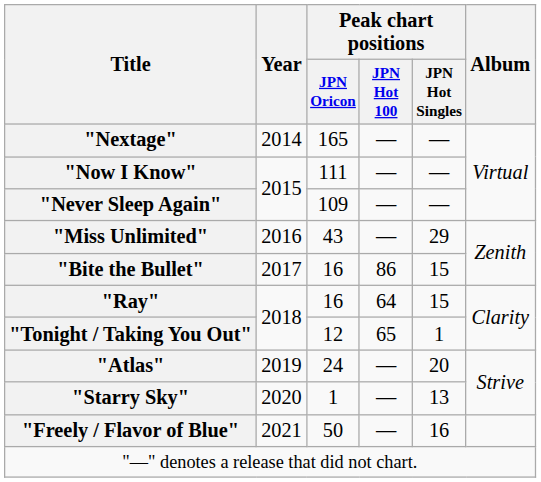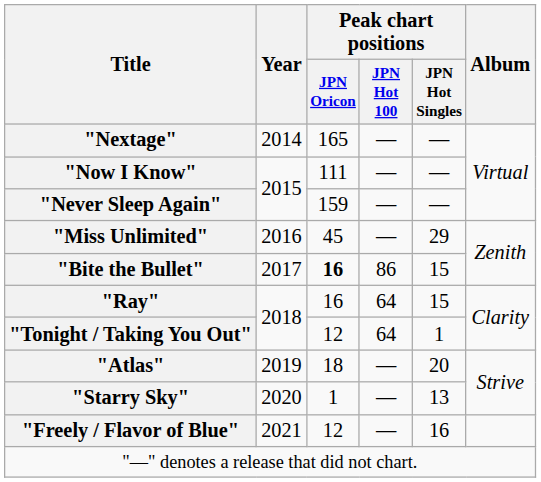 <table class="wikitable plainrowheaders">
 <tr>
 <th scope="col" rowspan="2">Title</th>
 <th scope="col" rowspan="2">Year</th>
 <th scope="col" colspan="3">Peak chart positions</th>
 <th scope="col" rowspan="2">Album</th>
 </tr>
 <tr>
 <th scope="col" style="width:3em;font-size:75%;"><a href='#'>JPN<br>Oricon</a><br></th>
 <th scope="col" style="width:3em;font-size:75%"><a href='#'>JPN<br>Hot<br>100</a><br></th>
 <th scope="col" style="width:3em;font-size:75%">JPN<br>Hot<br>Singles<br></th>
 </tr>
 <tr>
 <th scope="row">"Nextage"</th>
 <td align="center">2014</td>
 <td align="center">165</td>
 <td align="center">—</td>
 <td align="center">—</td>
 <td align="center" rowspan="3"><em>Virtual</em></td>
 </tr>
 <tr>
 <th scope="row">"Now I Know"</th>
 <td align="center" rowspan="2">2015</td>
 <td align="center">111</td>
 <td align="center">—</td>
 <td align="center">—</td>
 </tr>
 <tr>
 <th scope="row">"Never Sleep Again"</th>
-<td align="center">109</td>
+<td align="center">159</td>
 <td align="center">—</td>
 <td align="center">—</td>
 </tr>
 <tr>
 <th scope="row">"Miss Unlimited"</th>
 <td align="center">2016</td>
-<td align="center">43</td>
+<td align="center">45</td>
 <td align="center">—</td>
 <td align="center">29</td>
 <td align="center" rowspan="2"><em>Zenith</em></td>
 </tr>
 <tr>
 <th scope="row">"Bite the Bullet"</th>
 <td align="center">2017</td>
-<td align="center">16</td>
+<td align="center"><strong>16</strong></td>
 <td align="center">86</td>
 <td align="center">15</td>
 </tr>
 <tr>
 <th scope="row">"Ray"</th>
 <td align="center" rowspan="2">2018</td>
 <td align="center">16</td>
 <td align="center">64</td>
 <td align="center">15</td>
 <td align="center" rowspan="2"><em>Clarity</em></td>
 </tr>
 <tr>
 <th scope="row">"Tonight / Taking You Out"</th>
 <td align="center">12</td>
-<td align="center">65</td>
+<td align="center">64</td>
 <td align="center">1</td>
 </tr>
 <tr>
 <th scope="row">"Atlas"</th>
 <td align="center">2019</td>
-<td align="center">24</td>
+<td align="center">18</td>
 <td align="center">—</td>
 <td align="center">20</td>
 <td align="center" rowspan="2"><em>Strive</em></td>
 </tr>
 <tr>
 <th scope="row">"Starry Sky"</th>
 <td align="center">2020</td>
 <td align="center">1</td>
 <td align="center">—</td>
 <td align="center">13</td>
 </tr>
 <tr>
 <th scope="row">"Freely / Flavor of Blue"</th>
 <td align="center">2021</td>
-<td align="center">50</td>
+<td align="center">12</td>
 <td align="center">—</td>
 <td align="center">16</td>
 <td></td>
 </tr>
 <tr>
 <td align="center" colspan="6" style="font-size:90%">"—" denotes a release that did not chart.</td>
 </tr>
 </table>
